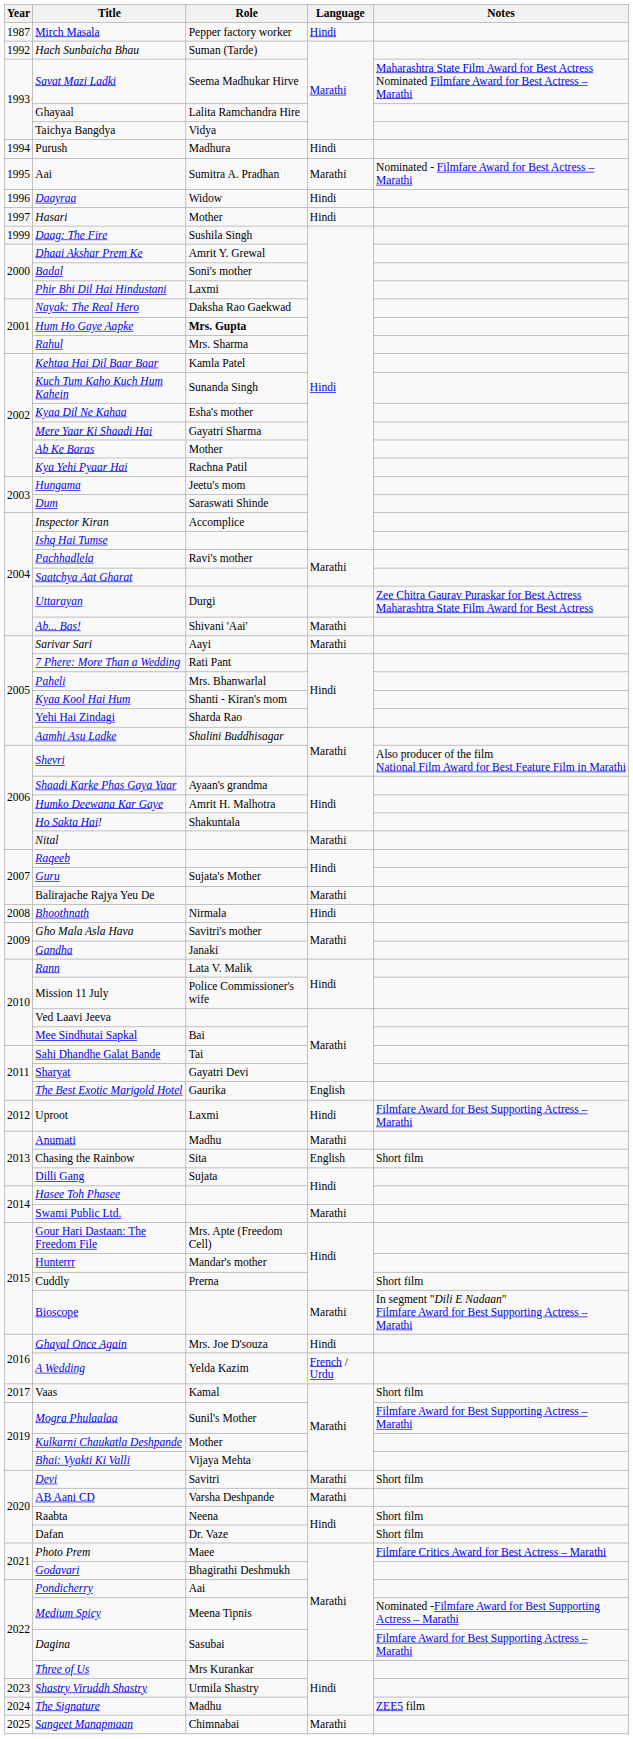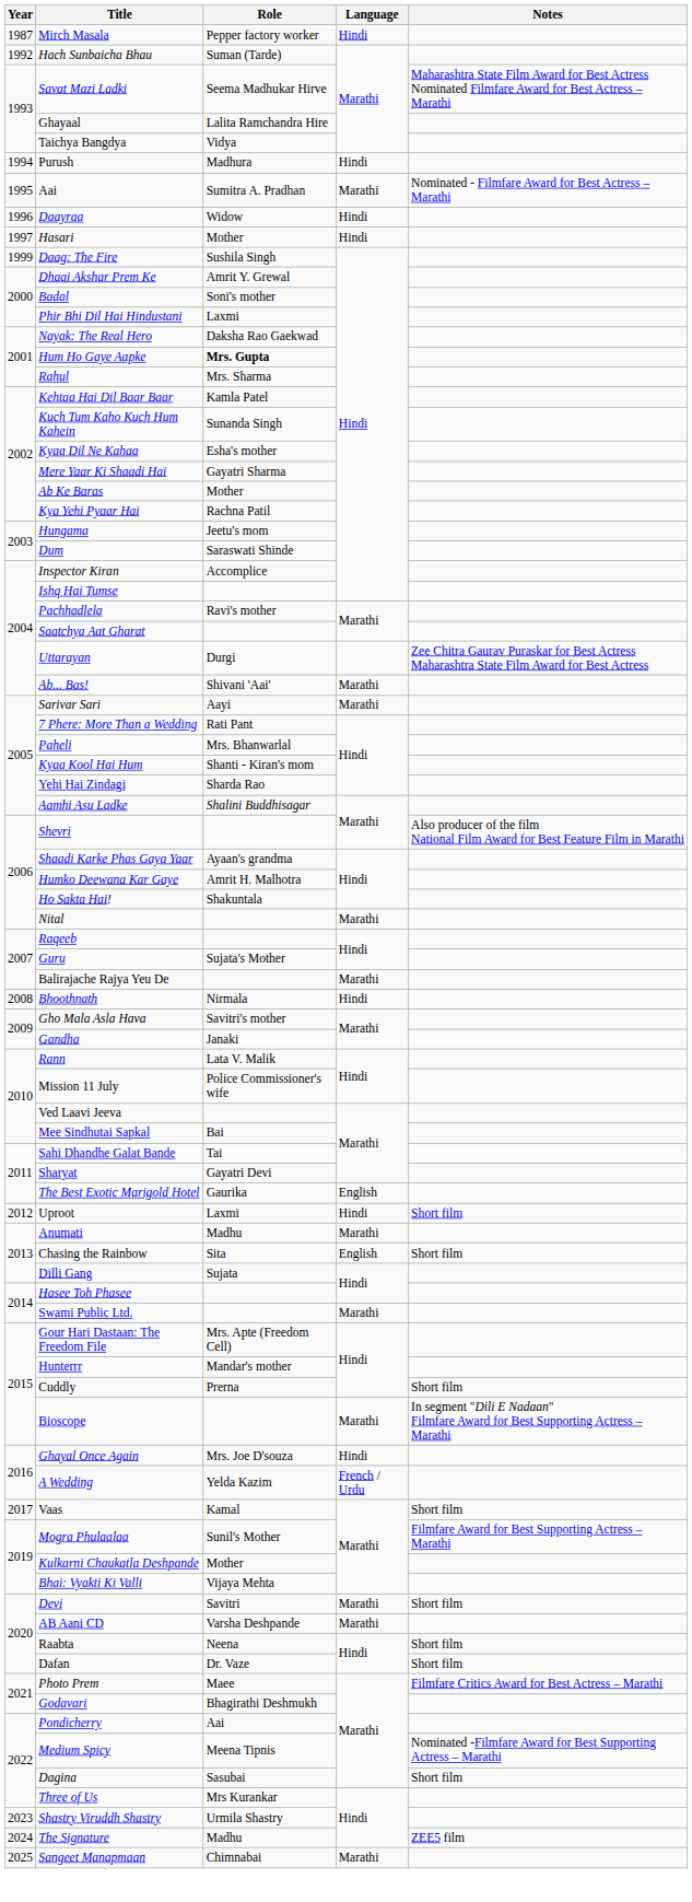 <table class="wikitable sortable">
 <tr>
 <th>Year</th>
 <th>Title</th>
 <th>Role</th>
 <th>Language</th>
 <th>Notes</th>
 </tr>
 <tr>
 <td>1987</td>
 <td><a href='#'>Mirch Masala</a></td>
 <td>Pepper factory worker</td>
 <td><a href='#'>Hindi</a></td>
 <td></td>
 </tr>
 <tr>
 <td>1992</td>
 <td><em>Hach Sunbaicha Bhau</em></td>
 <td>Suman (Tarde)</td>
 <td rowspan="4"><a href='#'>Marathi</a></td>
 <td></td>
 </tr>
 <tr>
 <td rowspan="3">1993</td>
 <td><em><a href='#'>Savat Mazi Ladki</a></em></td>
 <td>Seema Madhukar Hirve</td>
 <td><a href='#'>Maharashtra State Film Award for Best Actress</a><br> Nominated <a href='#'>Filmfare Award for Best Actress – Marathi</a></td>
 </tr>
 <tr>
 <td>Ghayaal</td>
 <td>Lalita Ramchandra Hire</td>
 <td></td>
 </tr>
 <tr>
 <td>Taichya Bangdya</td>
 <td>Vidya</td>
 <td></td>
 </tr>
 <tr>
 <td>1994</td>
 <td>Purush</td>
 <td>Madhura</td>
 <td>Hindi</td>
 <td></td>
 </tr>
 <tr>
 <td>1995</td>
 <td>Aai</td>
 <td>Sumitra A. Pradhan</td>
 <td>Marathi</td>
 <td>Nominated - <a href='#'>Filmfare Award for Best Actress – Marathi</a></td>
 </tr>
 <tr>
 <td>1996</td>
 <td><em><a href='#'>Daayraa</a></em></td>
 <td>Widow</td>
 <td>Hindi</td>
 <td></td>
 </tr>
 <tr>
 <td>1997</td>
 <td><em>Hasari</em></td>
 <td>Mother</td>
 <td>Hindi</td>
 <td></td>
 </tr>
 <tr>
 <td>1999</td>
 <td><em><a href='#'>Daag: The Fire</a></em></td>
 <td>Sushila Singh</td>
 <td rowspan="17"><a href='#'>Hindi</a></td>
 <td></td>
 </tr>
 <tr>
 <td rowspan="3">2000</td>
 <td><em><a href='#'>Dhaai Akshar Prem Ke</a></em></td>
 <td>Amrit Y. Grewal</td>
 <td></td>
 </tr>
 <tr>
 <td><em><a href='#'>Badal</a></em></td>
 <td>Soni's mother</td>
 <td></td>
 </tr>
 <tr>
 <td><em><a href='#'>Phir Bhi Dil Hai Hindustani</a></em></td>
 <td>Laxmi</td>
 <td></td>
 </tr>
 <tr>
 <td rowspan="3">2001</td>
 <td><em><a href='#'>Nayak: The Real Hero</a></em></td>
 <td>Daksha Rao Gaekwad</td>
 <td></td>
 </tr>
 <tr>
 <td><em><a href='#'>Hum Ho Gaye Aapke</a></em></td>
 <td><strong>Mrs. Gupta</strong></td>
 <td></td>
 </tr>
 <tr>
 <td><em><a href='#'>Rahul</a></em></td>
 <td>Mrs. Sharma</td>
 <td></td>
 </tr>
 <tr>
 <td rowspan="6">2002</td>
 <td><em><a href='#'>Kehtaa Hai Dil Baar Baar</a></em></td>
 <td>Kamla Patel</td>
 <td></td>
 </tr>
 <tr>
 <td><em><a href='#'>Kuch Tum Kaho Kuch Hum Kahein</a></em></td>
 <td>Sunanda Singh</td>
 <td></td>
 </tr>
 <tr>
 <td><em><a href='#'>Kyaa Dil Ne Kahaa</a></em></td>
 <td>Esha's mother</td>
 <td></td>
 </tr>
 <tr>
 <td><em><a href='#'>Mere Yaar Ki Shaadi Hai</a></em></td>
 <td>Gayatri Sharma</td>
 <td></td>
 </tr>
 <tr>
 <td><em><a href='#'>Ab Ke Baras</a></em></td>
 <td>Mother</td>
 <td></td>
 </tr>
 <tr>
 <td><em><a href='#'>Kya Yehi Pyaar Hai</a></em></td>
 <td>Rachna Patil</td>
 <td></td>
 </tr>
 <tr>
 <td rowspan="2">2003</td>
 <td><em><a href='#'>Hungama</a></em></td>
 <td>Jeetu's mom</td>
 <td></td>
 </tr>
 <tr>
 <td><em><a href='#'>Dum</a></em></td>
 <td>Saraswati Shinde</td>
 <td></td>
 </tr>
 <tr>
 <td rowspan="6">2004</td>
 <td><em>Inspector Kiran</em></td>
 <td>Accomplice</td>
 <td></td>
 </tr>
 <tr>
 <td><em><a href='#'>Ishq Hai Tumse</a></em></td>
 <td></td>
 <td></td>
 </tr>
 <tr>
 <td><em><a href='#'>Pachhadlela</a></em></td>
 <td>Ravi's mother</td>
 <td rowspan="2">Marathi</td>
 <td></td>
 </tr>
 <tr>
 <td><em><a href='#'>Saatchya Aat Gharat</a></em></td>
 <td></td>
 <td></td>
 </tr>
 <tr>
 <td><em><a href='#'>Uttarayan</a></em></td>
 <td>Durgi</td>
 <td></td>
 <td><a href='#'>Zee Chitra Gaurav Puraskar for Best Actress</a><br><a href='#'>Maharashtra State Film Award for Best Actress</a></td>
 </tr>
 <tr>
 <td><em><a href='#'>Ab... Bas!</a></em></td>
 <td>Shivani 'Aai'</td>
 <td>Marathi</td>
 <td></td>
 </tr>
 <tr>
 <td rowspan="6">2005</td>
 <td><em>Sarivar Sari</em></td>
 <td>Aayi</td>
 <td>Marathi</td>
 <td></td>
 </tr>
 <tr>
 <td><em><a href='#'>7 Phere: More Than a Wedding</a></em></td>
 <td>Rati Pant</td>
 <td rowspan="4">Hindi</td>
 <td></td>
 </tr>
 <tr>
 <td><em><a href='#'>Paheli</a></em></td>
 <td>Mrs. Bhanwarlal</td>
 <td></td>
 </tr>
 <tr>
 <td><em><a href='#'>Kyaa Kool Hai Hum</a></em></td>
 <td>Shanti - Kiran's mom</td>
 <td></td>
 </tr>
 <tr>
 <td><a href='#'>Yehi Hai Zindagi</a></td>
 <td>Sharda Rao</td>
 <td></td>
 </tr>
 <tr>
 <td><em><a href='#'>Aamhi Asu Ladke</a></em></td>
 <td><em>Shalini Buddhisagar</em></td>
 <td rowspan="2">Marathi</td>
 <td></td>
 </tr>
 <tr>
 <td rowspan="5">2006</td>
 <td><em><a href='#'>Shevri</a></em></td>
 <td></td>
 <td>Also producer of the film<br><a href='#'>National Film Award for Best Feature Film in Marathi</a></td>
 </tr>
 <tr>
 <td><em><a href='#'>Shaadi Karke Phas Gaya Yaar</a></em></td>
 <td>Ayaan's grandma</td>
 <td rowspan="3">Hindi</td>
 <td></td>
 </tr>
 <tr>
 <td><em><a href='#'>Humko Deewana Kar Gaye</a></em></td>
 <td>Amrit H. Malhotra</td>
 <td></td>
 </tr>
 <tr>
 <td><em><a href='#'>Ho Sakta Hai</a>!</em></td>
 <td>Shakuntala</td>
 <td></td>
 </tr>
 <tr>
 <td><em>Nital</em></td>
 <td></td>
 <td>Marathi</td>
 <td></td>
 </tr>
 <tr>
 <td rowspan="3">2007</td>
 <td><em><a href='#'>Raqeeb</a></em></td>
 <td></td>
 <td rowspan="2">Hindi</td>
 <td></td>
 </tr>
 <tr>
 <td><em><a href='#'>Guru</a></em></td>
 <td>Sujata's Mother</td>
 <td></td>
 </tr>
 <tr>
 <td>Balirajache Rajya Yeu De</td>
 <td></td>
 <td>Marathi</td>
 <td></td>
 </tr>
 <tr>
 <td>2008</td>
 <td><em><a href='#'>Bhoothnath</a></em></td>
 <td>Nirmala</td>
 <td>Hindi</td>
 <td></td>
 </tr>
 <tr>
 <td rowspan="2">2009</td>
 <td><em>Gho Mala Asla Hava</em></td>
 <td>Savitri's mother</td>
 <td rowspan="2">Marathi</td>
 <td></td>
 </tr>
 <tr>
 <td><em><a href='#'>Gandha</a></em></td>
 <td>Janaki</td>
 <td></td>
 </tr>
 <tr>
 <td rowspan="4">2010</td>
 <td><em><a href='#'>Rann</a></em></td>
 <td>Lata V. Malik</td>
 <td rowspan="2">Hindi</td>
 <td></td>
 </tr>
 <tr>
 <td>Mission 11 July</td>
 <td>Police Commissioner's wife</td>
 <td></td>
 </tr>
 <tr>
 <td>Ved Laavi Jeeva</td>
 <td></td>
 <td rowspan="4">Marathi</td>
 <td></td>
 </tr>
 <tr>
 <td><a href='#'>Mee Sindhutai Sapkal</a></td>
 <td>Bai</td>
 <td></td>
 </tr>
 <tr>
 <td rowspan="3">2011</td>
 <td><a href='#'>Sahi Dhandhe Galat Bande</a></td>
 <td>Tai</td>
 <td></td>
 </tr>
 <tr>
 <td><a href='#'>Sharyat</a></td>
 <td>Gayatri Devi</td>
 <td></td>
 </tr>
 <tr>
 <td><em><a href='#'>The Best Exotic Marigold Hotel</a></em></td>
 <td>Gaurika</td>
 <td>English</td>
 <td></td>
 </tr>
 <tr>
 <td>2012</td>
 <td>Uproot</td>
 <td>Laxmi</td>
 <td>Hindi</td>
-<td><a href='#'>Filmfare Award for Best Supporting Actress – Marathi</a></td>
+<td><a href='#'>Short film</a></td>
 </tr>
 <tr>
 <td rowspan="3">2013</td>
 <td><a href='#'>Anumati</a></td>
 <td>Madhu</td>
 <td>Marathi</td>
 <td></td>
 </tr>
 <tr>
 <td>Chasing the Rainbow</td>
 <td>Sita</td>
 <td>English</td>
 <td>Short film</td>
 </tr>
 <tr>
 <td><a href='#'>Dilli Gang</a></td>
 <td>Sujata</td>
 <td rowspan="2">Hindi</td>
 <td></td>
 </tr>
 <tr>
 <td rowspan="2">2014</td>
 <td><em><a href='#'>Hasee Toh Phasee</a></em></td>
 <td></td>
 <td></td>
 </tr>
 <tr>
 <td><a href='#'>Swami Public Ltd.</a></td>
 <td></td>
 <td>Marathi</td>
 <td></td>
 </tr>
 <tr>
 <td rowspan="4">2015</td>
 <td><a href='#'>Gour Hari Dastaan: The Freedom File</a></td>
 <td>Mrs. Apte (Freedom Cell)</td>
 <td rowspan="3">Hindi</td>
 <td></td>
 </tr>
 <tr>
 <td><a href='#'>Hunterrr</a></td>
 <td>Mandar's mother</td>
 <td></td>
 </tr>
 <tr>
 <td>Cuddly</td>
 <td>Prerna</td>
 <td>Short film</td>
 </tr>
 <tr>
 <td><a href='#'>Bioscope</a></td>
 <td></td>
 <td>Marathi</td>
 <td>In segment "<em>Dili E Nadaan</em>" <br><a href='#'>Filmfare Award for Best Supporting Actress – Marathi</a></td>
 </tr>
 <tr>
 <td rowspan="2">2016</td>
 <td><em><a href='#'>Ghayal Once Again</a></em></td>
 <td>Mrs. Joe D'souza</td>
 <td>Hindi</td>
 <td></td>
 </tr>
 <tr>
 <td><em><a href='#'>A Wedding</a></em></td>
 <td>Yelda Kazim</td>
 <td><a href='#'>French</a> / <a href='#'>Urdu</a></td>
 <td></td>
 </tr>
 <tr>
 <td>2017</td>
 <td>Vaas</td>
 <td>Kamal</td>
 <td rowspan="4">Marathi</td>
 <td>Short film</td>
 </tr>
 <tr>
 <td rowspan="3">2019</td>
 <td><em><a href='#'>Mogra Phulaalaa</a></em></td>
 <td>Sunil's Mother</td>
 <td><a href='#'>Filmfare Award for Best Supporting Actress – Marathi</a></td>
 </tr>
 <tr>
 <td><em><a href='#'>Kulkarni Chaukatla Deshpande</a></em></td>
 <td>Mother</td>
 <td></td>
 </tr>
 <tr>
 <td><em><a href='#'>Bhai: Vyakti Ki Valli</a></em></td>
 <td>Vijaya Mehta</td>
 <td></td>
 </tr>
 <tr>
 <td rowspan="4">2020</td>
 <td><em><a href='#'>Devi</a></em></td>
 <td>Savitri</td>
 <td>Marathi</td>
 <td>Short film</td>
 </tr>
 <tr>
 <td><a href='#'>AB Aani CD</a></td>
 <td>Varsha Deshpande</td>
 <td>Marathi</td>
 <td></td>
 </tr>
 <tr>
 <td>Raabta</td>
 <td>Neena</td>
 <td rowspan="2">Hindi</td>
 <td>Short film</td>
 </tr>
 <tr>
 <td>Dafan</td>
 <td>Dr. Vaze</td>
 <td>Short film</td>
 </tr>
 <tr>
 <td rowspan="2">2021</td>
 <td><em>Photo Prem</em></td>
 <td>Maee</td>
 <td rowspan="5">Marathi</td>
 <td><a href='#'>Filmfare Critics Award for Best Actress – Marathi</a></td>
 </tr>
 <tr>
 <td><em><a href='#'>Godavari</a></em></td>
 <td>Bhagirathi Deshmukh</td>
 <td></td>
 </tr>
 <tr>
 <td rowspan="4">2022</td>
 <td><em><a href='#'>Pondicherry</a></em></td>
 <td>Aai</td>
 <td></td>
 </tr>
 <tr>
 <td><em><a href='#'>Medium Spicy</a></em></td>
 <td>Meena Tipnis</td>
 <td>Nominated -<a href='#'>Filmfare Award for Best Supporting Actress – Marathi</a></td>
 </tr>
 <tr>
 <td><em>Dagina</em></td>
 <td>Sasubai</td>
-<td><a href='#'>Filmfare Award for Best Supporting Actress – Marathi</a></td>
+<td>Short film</td>
 </tr>
 <tr>
 <td><em><a href='#'>Three of Us</a></em></td>
 <td>Mrs Kurankar</td>
 <td rowspan="3">Hindi</td>
 <td></td>
 </tr>
 <tr>
 <td>2023</td>
 <td><em><a href='#'>Shastry Viruddh Shastry</a></em></td>
 <td>Urmila Shastry</td>
 <td></td>
 </tr>
 <tr>
 <td>2024</td>
 <td><em><a href='#'>The Signature</a></em></td>
 <td>Madhu</td>
 <td><a href='#'>ZEE5</a> film</td>
 </tr>
 <tr>
 <td>2025</td>
 <td><em><a href='#'>Sangeet Manapmaan</a></em></td>
 <td>Chimnabai</td>
 <td>Marathi</td>
 <td></td>
 </tr>
 </table>
